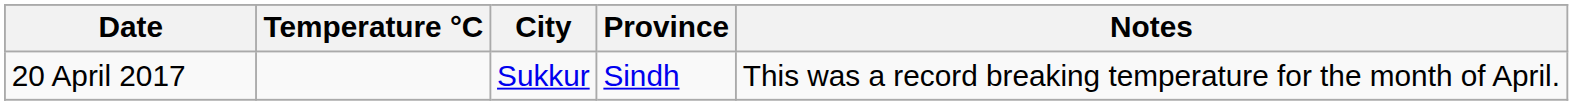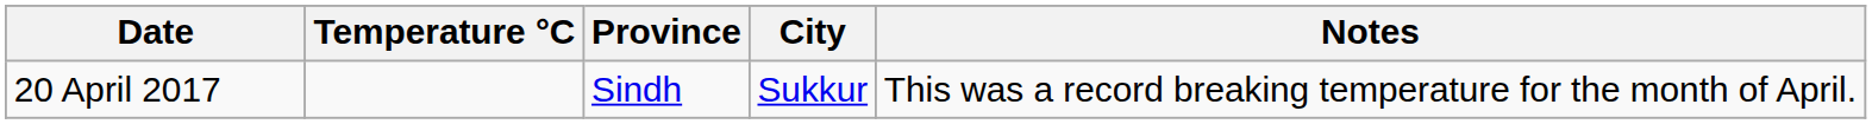 <table class="sortable wikitable">
 <tr>
 <th style="width: 8em;">Date</th>
 <th>Temperature °C</th>
+<th>Province</th>
 <th>City</th>
-<th>Province</th>
 <th class="unsortable">Notes</th>
 </tr>
 <tr>
 <td>20 April 2017</td>
 <td></td>
+<td><a href='#'>Sindh</a></td>
 <td><a href='#'>Sukkur</a></td>
-<td><a href='#'>Sindh</a></td>
 <td>This was a record breaking temperature for the month of April.</td>
 </tr>
 </table>
